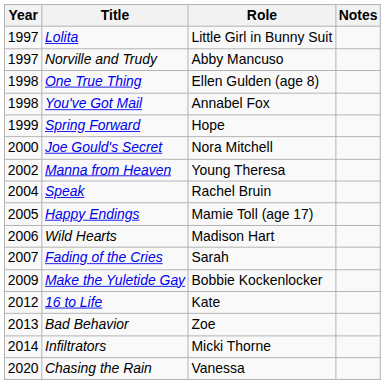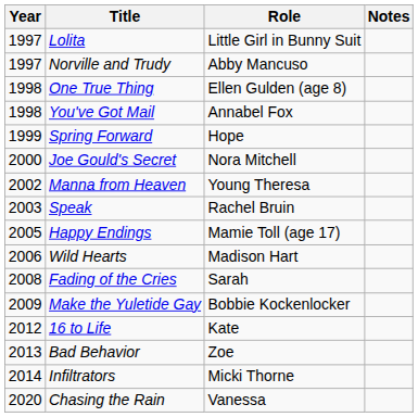 <table class="wikitable sortable">
 <tr>
 <th>Year</th>
 <th>Title</th>
 <th>Role</th>
 <th class="unsortable">Notes</th>
 </tr>
 <tr>
 <td>1997</td>
 <td><em><a href='#'>Lolita</a></em></td>
 <td>Little Girl in Bunny Suit</td>
 <td></td>
 </tr>
 <tr>
 <td>1997</td>
 <td><em>Norville and Trudy</em></td>
 <td>Abby Mancuso</td>
 <td></td>
 </tr>
 <tr>
 <td>1998</td>
 <td><em><a href='#'>One True Thing</a></em></td>
 <td>Ellen Gulden (age 8)</td>
 <td></td>
 </tr>
 <tr>
 <td>1998</td>
 <td><em><a href='#'>You've Got Mail</a></em></td>
 <td>Annabel Fox</td>
 <td></td>
 </tr>
 <tr>
 <td>1999</td>
 <td><em><a href='#'>Spring Forward</a></em></td>
 <td>Hope</td>
 <td></td>
 </tr>
 <tr>
 <td>2000</td>
 <td><em><a href='#'>Joe Gould's Secret</a></em></td>
 <td>Nora Mitchell</td>
 <td></td>
 </tr>
 <tr>
 <td>2002</td>
 <td><em><a href='#'>Manna from Heaven</a></em></td>
 <td>Young Theresa</td>
 <td></td>
 </tr>
 <tr>
-<td>2004</td>
+<td>2003</td>
 <td><em><a href='#'>Speak</a></em></td>
 <td>Rachel Bruin</td>
 <td></td>
 </tr>
 <tr>
 <td>2005</td>
 <td><em><a href='#'>Happy Endings</a></em></td>
 <td>Mamie Toll (age 17)</td>
 <td></td>
 </tr>
 <tr>
 <td>2006</td>
 <td><em>Wild Hearts</em></td>
 <td>Madison Hart</td>
 <td></td>
 </tr>
 <tr>
-<td>2007</td>
+<td>2008</td>
 <td><em><a href='#'>Fading of the Cries</a></em></td>
 <td>Sarah</td>
 <td></td>
 </tr>
 <tr>
 <td>2009</td>
 <td><em><a href='#'>Make the Yuletide Gay</a></em></td>
 <td>Bobbie Kockenlocker</td>
 <td></td>
 </tr>
 <tr>
 <td>2012</td>
 <td><em><a href='#'>16 to Life</a></em></td>
 <td>Kate</td>
 <td></td>
 </tr>
 <tr>
 <td>2013</td>
 <td><em>Bad Behavior</em></td>
 <td>Zoe</td>
 <td></td>
 </tr>
 <tr>
 <td>2014</td>
 <td><em>Infiltrators</em></td>
 <td>Micki Thorne</td>
 <td></td>
 </tr>
 <tr>
 <td>2020</td>
 <td><em>Chasing the Rain</em></td>
 <td>Vanessa</td>
 <td></td>
 </tr>
 </table>
